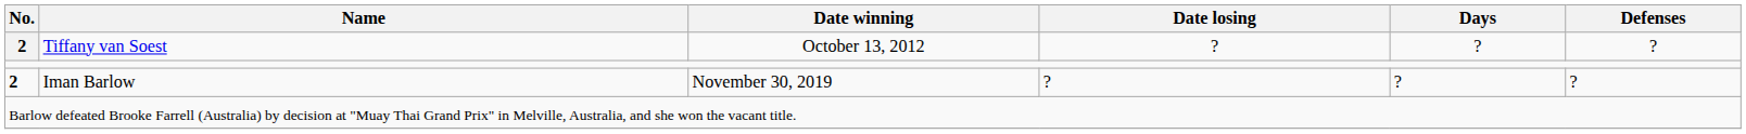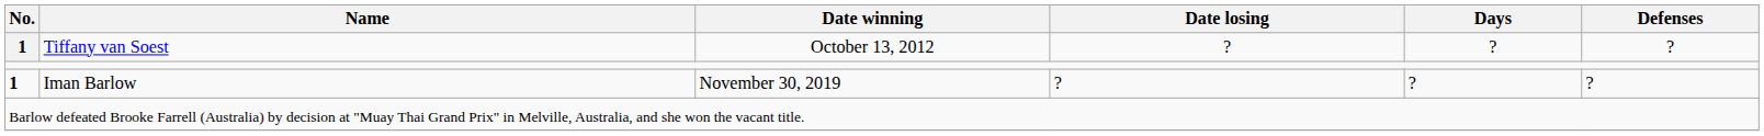 <table class="wikitable" width=100%>
 <tr>
 <th style="width:1%;">No.</th>
 <th style="width:37%;">Name</th>
 <th style="width:20%;">Date winning</th>
 <th style="width:20%;">Date losing</th>
 <th data-sort-type="number" style="width:10%;">Days</th>
 <th data-sort-type="number" style="width:10%;">Defenses</th>
 </tr>
 <tr align=center>
-<th>2</th>
+<th>1</th>
 <td align=left> <a href='#'>Tiffany van Soest</a></td>
 <td>October 13, 2012</td>
 <td>?</td>
 <td>?</td>
 <td>?</td>
 </tr>
 <tr>
 <td colspan="6"></td>
 </tr>
 <tr>
-<td><strong>2</strong></td>
+<td><strong>1</strong></td>
 <td> Iman Barlow</td>
 <td>November 30, 2019</td>
 <td>?</td>
 <td>?</td>
 <td>?</td>
 </tr>
 <tr>
 <td colspan="6"><sub>Barlow defeated Brooke Farrell (Australia) by decision at "Muay Thai Grand Prix" in Melville, Australia, and she won the vacant title.</sub></td>
 </tr>
 <tr>
 </tr>
 </table>
